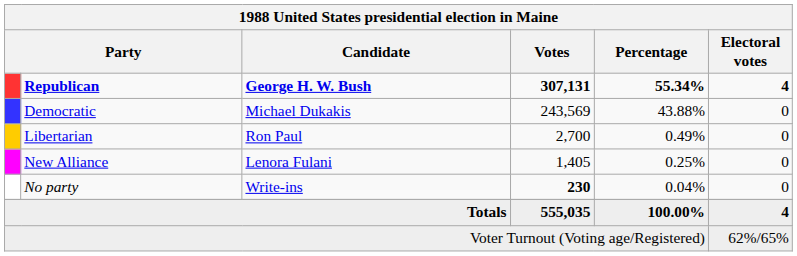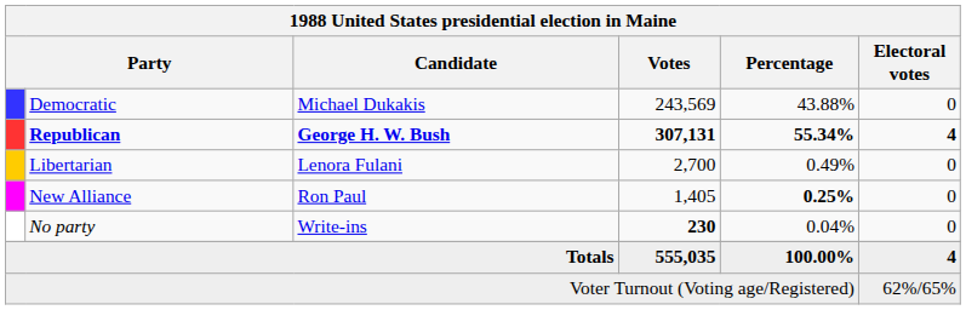 <table class="wikitable" style="font-size: 95%;">
 <tr>
 <th colspan="6">1988 United States presidential election in Maine</th>
 </tr>
 <tr>
 <th colspan="2" style="width: 15em">Party</th>
 <th style="width: 17em">Candidate</th>
 <th style="width: 5em">Votes</th>
 <th style="width: 7em">Percentage</th>
 <th style="width: 5em">Electoral votes</th>
 </tr>
 <tr>
+<th style="background-color:#3333FF; width: 3px"></th>
+<td style="width: 130px"><a href='#'>Democratic</a></td>
+<td><a href='#'>Michael Dukakis</a></td>
+<td align="right">243,569</td>
+<td align="right">43.88%</td>
+<td align="right">0</td>
+</tr>
+<tr>
 <th style="background-color:#FF3333; width: 3px"></th>
 <td style="width: 130px"><strong><a href='#'>Republican</a></strong></td>
 <td><strong><a href='#'>George H. W. Bush</a></strong></td>
 <td align="right"><strong>307,131</strong></td>
 <td align="right"><strong>55.34%</strong></td>
 <td align="right"><strong>4</strong></td>
 </tr>
 <tr>
-<th style="background-color:#3333FF; width: 3px"></th>
-<td style="width: 130px"><a href='#'>Democratic</a></td>
-<td><a href='#'>Michael Dukakis</a></td>
-<td align="right">243,569</td>
-<td align="right">43.88%</td>
-<td align="right">0</td>
-</tr>
-<tr>
 <th style="background-color:#FFCC00; width: 3px"></th>
 <td style="width: 130px"><a href='#'>Libertarian</a></td>
-<td><a href='#'>Ron Paul</a></td>
+<td><a href='#'>Lenora Fulani</a></td>
 <td align="right">2,700</td>
 <td align="right">0.49%</td>
 <td align="right">0</td>
 </tr>
 <tr>
 <th style="background-color:#FF00FF; width: 3px"></th>
 <td style="width: 130px"><a href='#'>New Alliance</a></td>
-<td><a href='#'>Lenora Fulani</a></td>
+<td><a href='#'>Ron Paul</a></td>
 <td align="right">1,405</td>
-<td align="right">0.25%</td>
+<td align="right"><strong>0.25%</strong></td>
 <td align="right">0</td>
 </tr>
 <tr>
 <th style="background-color:#FFFFFF; width: 3px"></th>
 <td style="width: 130px"><em>No party</em></td>
 <td><a href='#'>Write-ins</a></td>
 <td align="right"><strong>230</strong></td>
 <td align="right">0.04%</td>
 <td align="right">0</td>
 </tr>
 <tr>
 </tr>
 <tr bgcolor="#EEEEEE">
 <td colspan="3" align="right"><strong>Totals</strong></td>
 <td align="right"><strong>555,035</strong></td>
 <td align="right"><strong>100.00%</strong></td>
 <td align="right"><strong>4</strong></td>
 </tr>
 <tr bgcolor="#EEEEEE">
 <td colspan="5" align="right">Voter Turnout (Voting age/Registered)</td>
 <td colspan="1" align="right">62%/65%</td>
 </tr>
 </table>
